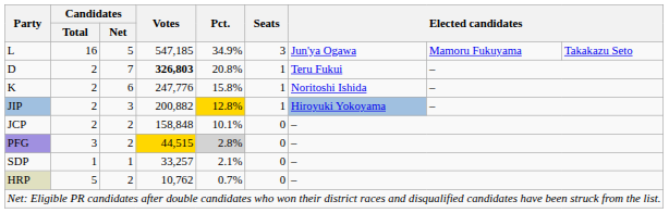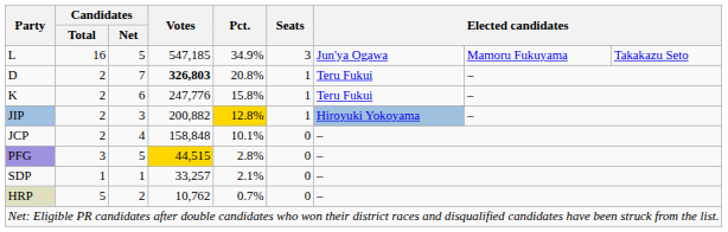 <table class="wikitable">
 <tr>
 <th rowspan="2">Party</th>
 <th colspan="2">Candidates</th>
 <th rowspan="2">Votes</th>
 <th rowspan="2">Pct.</th>
 <th rowspan="2">Seats</th>
 <th colspan="3" rowspan="2">Elected candidates</th>
 </tr>
 <tr>
 <th>Total</th>
 <th>Net</th>
 </tr>
 <tr>
 <td>L</td>
 <td align="right">16</td>
 <td align="right">5</td>
 <td align="right">547,185</td>
 <td align="right">34.9%</td>
 <td align="right">3</td>
 <td><a href='#'>Jun'ya Ogawa</a></td>
 <td><a href='#'>Mamoru Fukuyama</a></td>
 <td><a href='#'>Takakazu Seto</a></td>
 </tr>
 <tr>
 <td>D</td>
 <td align="right">2</td>
 <td align="right">7</td>
 <td align="right"><strong>326,803</strong></td>
 <td align="right">20.8%</td>
 <td align="right">1</td>
 <td><a href='#'>Teru Fukui</a></td>
 <td colspan="2">–</td>
 </tr>
 <tr>
 <td>K</td>
 <td align="right">2</td>
 <td align="right">6</td>
 <td align="right">247,776</td>
 <td align="right">15.8%</td>
 <td align="right">1</td>
-<td><a href='#'>Noritoshi Ishida</a></td>
+<td><a href='#'>Teru Fukui</a></td>
 <td colspan="2">–</td>
 </tr>
 <tr>
 <td bgcolor="#A0C0E0">JIP</td>
 <td align="right">2</td>
 <td align="right">3</td>
 <td align="right">200,882</td>
 <td align="right" style="background: gold;">12.8%</td>
 <td align="right">1</td>
 <td bgcolor="#A0C0E0"><a href='#'>Hiroyuki Yokoyama</a></td>
 <td colspan="2">–</td>
 </tr>
 <tr>
 <td>JCP</td>
 <td align="right">2</td>
-<td align="right">2</td>
+<td align="right">4</td>
 <td align="right">158,848</td>
 <td align="right">10.1%</td>
 <td align="right">0</td>
 <td colspan="3">–</td>
 </tr>
 <tr>
 <td bgcolor="#A090E0">PFG</td>
 <td align="right">3</td>
-<td align="right">2</td>
+<td align="right">5</td>
 <td align="right" style="background: gold;">44,515</td>
-<td align="right" style="background: lightgrey;">2.8%</td>
+<td align="right">2.8%</td>
 <td align="right">0</td>
 <td colspan="3">–</td>
 </tr>
 <tr>
 <td>SDP</td>
 <td align="right">1</td>
 <td align="right">1</td>
 <td align="right">33,257</td>
 <td align="right">2.1%</td>
 <td align="right">0</td>
 <td colspan="3">–</td>
 </tr>
 <tr>
 <td bgcolor="#E0E0C0">HRP</td>
 <td align="right">5</td>
 <td align="right">2</td>
 <td align="right">10,762</td>
 <td align="right">0.7%</td>
 <td align="right">0</td>
 <td colspan="3">–</td>
 </tr>
 <tr>
 <td colspan="9"><em>Net: Eligible PR candidates after double candidates who won their district races and disqualified candidates have been struck from the list.</em></td>
 </tr>
 </table>
